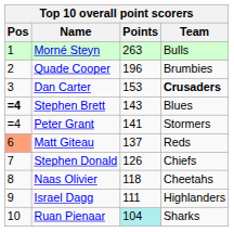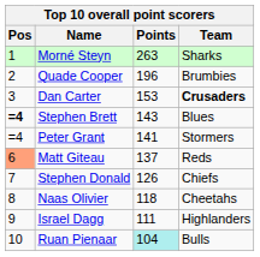 <table class="wikitable">
 <tr>
 <th colspan=9>Top 10 overall point scorers</th>
 </tr>
 <tr>
 <th>Pos</th>
 <th>Name</th>
 <th>Points</th>
 <th>Team</th>
 </tr>
 <tr style="background:#d0ffd0;">
 <td>1</td>
 <td style="text-align:left;"><a href='#'>Morné Steyn</a></td>
 <td>263</td>
-<td> Bulls</td>
+<td> Sharks</td>
 </tr>
 <tr>
 <td>2</td>
 <td style="text-align:left;"><a href='#'>Quade Cooper</a></td>
 <td>196</td>
 <td> Brumbies</td>
 </tr>
 <tr>
 <td>3</td>
 <td style="text-align:left;"><a href='#'>Dan Carter</a></td>
 <td>153</td>
 <td><strong> Crusaders</strong></td>
 </tr>
 <tr>
 <td><strong>=4</strong></td>
 <td style="text-align:left;"><a href='#'>Stephen Brett</a></td>
 <td>143</td>
 <td> Blues</td>
 </tr>
 <tr>
 <td>=4</td>
 <td style="text-align:left;"><a href='#'>Peter Grant</a></td>
 <td>141</td>
 <td> Stormers</td>
 </tr>
 <tr>
 <td style="background: lightsalmon;">6</td>
 <td style="text-align:left;"><a href='#'>Matt Giteau</a></td>
 <td>137</td>
 <td> Reds</td>
 </tr>
 <tr>
 <td>7</td>
 <td style="text-align:left;"><a href='#'>Stephen Donald</a></td>
 <td>126</td>
 <td> Chiefs</td>
 </tr>
 <tr>
 <td>8</td>
 <td style="text-align:left;"><a href='#'>Naas Olivier</a></td>
 <td>118</td>
 <td> Cheetahs</td>
 </tr>
 <tr>
 <td>9</td>
 <td style="text-align:left;"><a href='#'>Israel Dagg</a></td>
 <td>111</td>
 <td> Highlanders</td>
 </tr>
 <tr>
 <td>10</td>
 <td style="text-align:left;"><a href='#'>Ruan Pienaar</a></td>
 <td style="background: paleturquoise;">104</td>
-<td> Sharks</td>
+<td> Bulls</td>
 </tr>
 </table>
